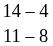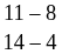 <table style="text-align:center">
 <tr>
 <th width=200></th>
 <th width=100></th>
 <th width=200></th>
 </tr>
 <tr>
 <td align=right><strong></strong></td>
-<td>14 – 4</td>
+<td>11 – 8</td>
 <td align=left></td>
 </tr>
 <tr>
 <td align=right><strong></strong></td>
-<td>11 – 8</td>
+<td>14 – 4</td>
 <td align=left></td>
 </tr>
 </table>
